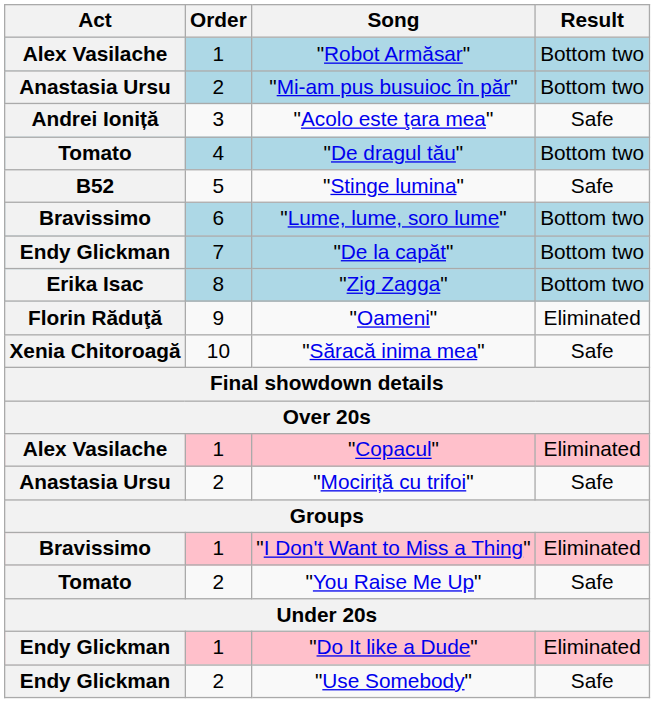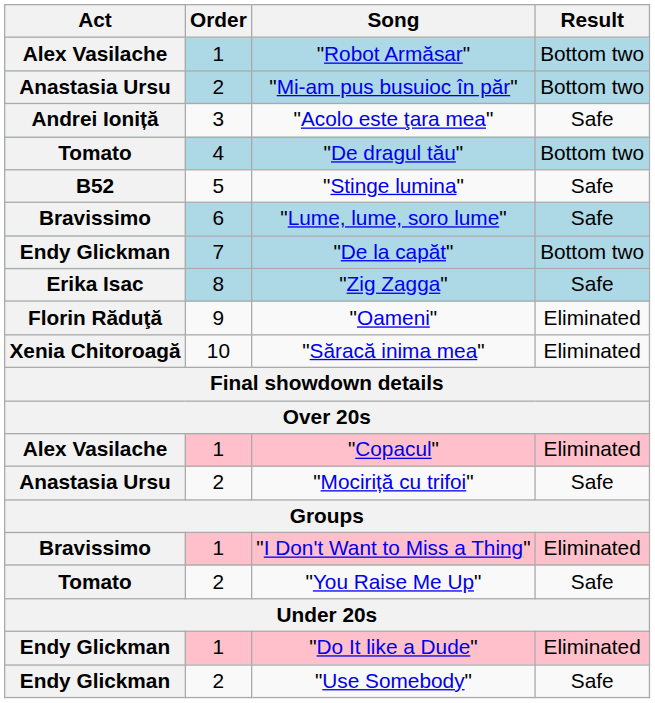 <table class="wikitable plainrowheaders" style="text-align:center;">
 <tr>
 <th scope="col">Act</th>
 <th scope="col">Order</th>
 <th scope="col">Song</th>
 <th scope="col">Result</th>
 </tr>
 <tr style="background:lightblue;">
 <th scope="row">Alex Vasilache</th>
 <td>1</td>
 <td>"<a href='#'>Robot Armăsar</a>"</td>
 <td>Bottom two</td>
 </tr>
 <tr style="background:lightblue;">
 <th scope="row">Anastasia Ursu</th>
 <td>2</td>
 <td>"<a href='#'>Mi-am pus busuioc în păr</a>"</td>
 <td>Bottom two</td>
 </tr>
 <tr>
 <th scope="row">Andrei Ioniță</th>
 <td>3</td>
 <td>"<a href='#'>Acolo este ţara mea</a>"</td>
 <td>Safe</td>
 </tr>
 <tr style="background:lightblue;">
 <th scope="row">Tomato</th>
 <td>4</td>
 <td>"<a href='#'>De dragul tău</a>"</td>
 <td>Bottom two</td>
 </tr>
 <tr>
 <th scope="row">B52</th>
 <td>5</td>
 <td>"<a href='#'>Stinge lumina</a>"</td>
 <td>Safe</td>
 </tr>
 <tr style="background:lightblue;">
 <th scope="row">Bravissimo</th>
 <td>6</td>
 <td>"<a href='#'>Lume, lume, soro lume</a>"</td>
-<td>Bottom two</td>
+<td>Safe</td>
 </tr>
 <tr style="background:lightblue;">
 <th scope="row">Endy Glickman</th>
 <td>7</td>
 <td>"<a href='#'>De la capăt</a>"</td>
 <td>Bottom two</td>
 </tr>
 <tr style="background:lightblue;">
 <th scope="row">Erika Isac</th>
 <td>8</td>
 <td>"<a href='#'>Zig Zagga</a>"</td>
-<td>Bottom two</td>
+<td>Safe</td>
 </tr>
 <tr>
 <th scope="row">Florin Răduţă</th>
 <td>9</td>
 <td>"<a href='#'>Oameni</a>"</td>
 <td>Eliminated</td>
 </tr>
 <tr>
 <th scope="row">Xenia Chitoroagă</th>
 <td>10</td>
 <td>"<a href='#'>Săracă inima mea</a>"</td>
-<td>Safe</td>
+<td>Eliminated</td>
 </tr>
 <tr>
 <th colspan="4">Final showdown details</th>
 </tr>
 <tr>
 <th colspan="4">Over 20s</th>
 </tr>
 <tr bgcolor = pink>
 <th scope="row">Alex Vasilache</th>
 <td>1</td>
 <td>"<a href='#'>Copacul</a>"</td>
 <td>Eliminated</td>
 </tr>
 <tr>
 <th scope="row">Anastasia Ursu</th>
 <td>2</td>
 <td>"<a href='#'>Mociriță cu trifoi</a>"</td>
 <td>Safe</td>
 </tr>
 <tr>
 <th colspan="4">Groups</th>
 </tr>
 <tr bgcolor = pink>
 <th scope="row">Bravissimo</th>
 <td>1</td>
 <td>"<a href='#'>I Don't Want to Miss a Thing</a>"</td>
 <td>Eliminated</td>
 </tr>
 <tr>
 <th scope="row">Tomato</th>
 <td>2</td>
 <td>"<a href='#'>You Raise Me Up</a>"</td>
 <td>Safe</td>
 </tr>
 <tr>
 <th colspan="4">Under 20s</th>
 </tr>
 <tr bgcolor=pink>
 <th scope="row">Endy Glickman</th>
 <td>1</td>
 <td>"<a href='#'>Do It like a Dude</a>"</td>
 <td>Eliminated</td>
 </tr>
 <tr>
 <th scope="row">Endy Glickman</th>
 <td>2</td>
 <td>"<a href='#'>Use Somebody</a>"</td>
 <td>Safe</td>
 </tr>
 </table>
